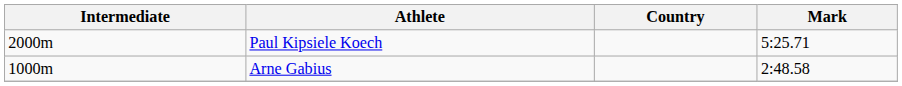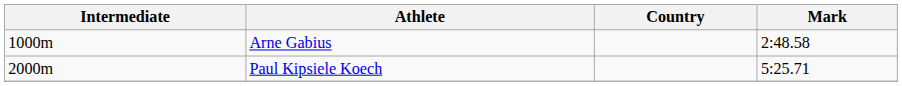 <table class="wikitable" width=70%>
 <tr>
 <th>Intermediate</th>
 <th>Athlete</th>
 <th>Country</th>
 <th>Mark</th>
 </tr>
 <tr>
+<td>1000m</td>
+<td><a href='#'>Arne Gabius</a></td>
+<td></td>
+<td>2:48.58</td>
+</tr>
+<tr>
 <td>2000m</td>
 <td><a href='#'>Paul Kipsiele Koech</a></td>
 <td></td>
 <td>5:25.71</td>
 </tr>
 <tr>
-<td>1000m</td>
-<td><a href='#'>Arne Gabius</a></td>
-<td></td>
-<td>2:48.58</td>
-</tr>
-<tr>
 </tr>
 </table>
